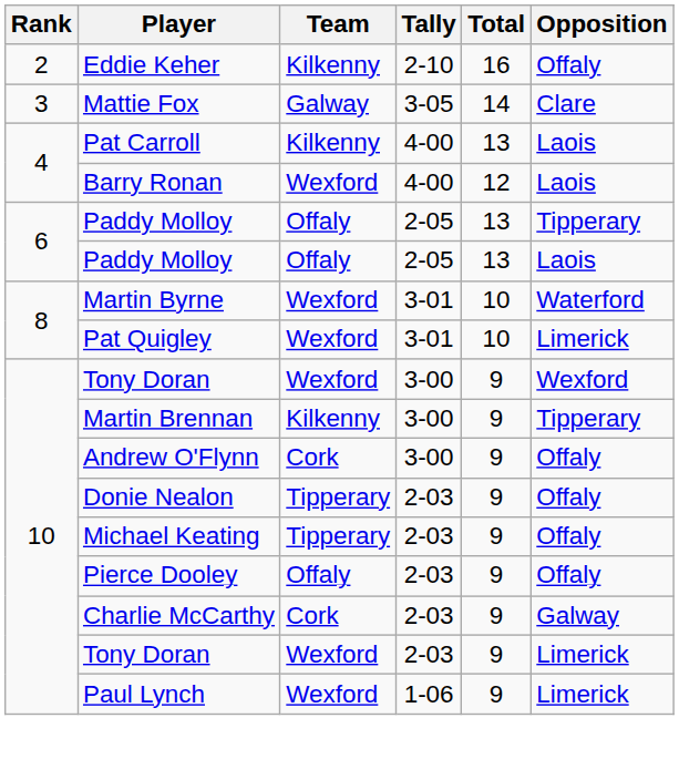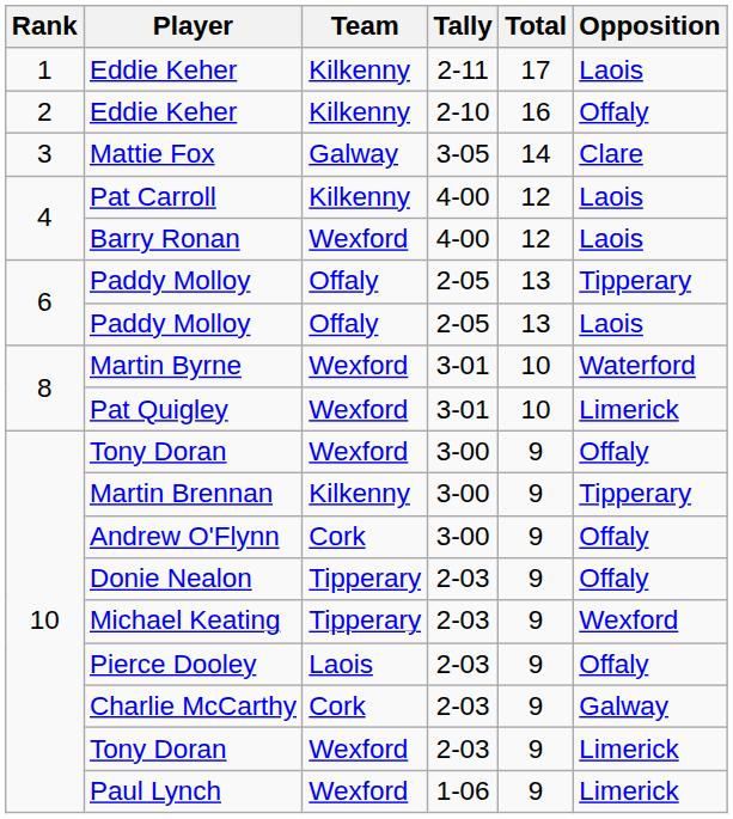 <table class="wikitable">
 <tr>
 <th>Rank</th>
 <th>Player</th>
 <th>Team</th>
 <th>Tally</th>
 <th>Total</th>
 <th>Opposition</th>
+</tr>
+<tr>
+<td rowspan=1 align=center>1</td>
+<td><a href='#'>Eddie Keher</a></td>
+<td><a href='#'>Kilkenny</a></td>
+<td align=center>2-11</td>
+<td align=center>17</td>
+<td><a href='#'>Laois</a></td>
 </tr>
 <tr>
 <td rowspan=1 align=center>2</td>
 <td><a href='#'>Eddie Keher</a></td>
 <td><a href='#'>Kilkenny</a></td>
 <td align=center>2-10</td>
 <td align=center>16</td>
 <td><a href='#'>Offaly</a></td>
 </tr>
 <tr>
 <td rowspan=1 align=center>3</td>
 <td><a href='#'>Mattie Fox</a></td>
 <td><a href='#'>Galway</a></td>
 <td align=center>3-05</td>
 <td align=center>14</td>
 <td><a href='#'>Clare</a></td>
 </tr>
 <tr>
 <td rowspan=2 align=center>4</td>
 <td><a href='#'>Pat Carroll</a></td>
 <td><a href='#'>Kilkenny</a></td>
 <td align=center>4-00</td>
-<td align=center>13</td>
+<td align=center>12</td>
 <td><a href='#'>Laois</a></td>
 </tr>
 <tr>
 <td><a href='#'>Barry Ronan</a></td>
 <td><a href='#'>Wexford</a></td>
 <td align=center>4-00</td>
 <td align=center>12</td>
 <td><a href='#'>Laois</a></td>
 </tr>
 <tr>
 <td rowspan=2 align=center>6</td>
 <td><a href='#'>Paddy Molloy</a></td>
 <td><a href='#'>Offaly</a></td>
 <td align=center>2-05</td>
 <td align=center>13</td>
 <td><a href='#'>Tipperary</a></td>
 </tr>
 <tr>
 <td><a href='#'>Paddy Molloy</a></td>
 <td><a href='#'>Offaly</a></td>
 <td align=center>2-05</td>
 <td align=center>13</td>
 <td><a href='#'>Laois</a></td>
 </tr>
 <tr>
 <td rowspan=2 align=center>8</td>
 <td><a href='#'>Martin Byrne</a></td>
 <td><a href='#'>Wexford</a></td>
 <td align=center>3-01</td>
 <td align=center>10</td>
 <td><a href='#'>Waterford</a></td>
 </tr>
 <tr>
 <td><a href='#'>Pat Quigley</a></td>
 <td><a href='#'>Wexford</a></td>
 <td align=center>3-01</td>
 <td align=center>10</td>
 <td><a href='#'>Limerick</a></td>
 </tr>
 <tr>
 <td rowspan=9 align=center>10</td>
 <td><a href='#'>Tony Doran</a></td>
 <td><a href='#'>Wexford</a></td>
 <td align=center>3-00</td>
 <td align=center>9</td>
-<td><a href='#'>Wexford</a></td>
+<td><a href='#'>Offaly</a></td>
 </tr>
 <tr>
 <td><a href='#'>Martin Brennan</a></td>
 <td><a href='#'>Kilkenny</a></td>
 <td align=center>3-00</td>
 <td align=center>9</td>
 <td><a href='#'>Tipperary</a></td>
 </tr>
 <tr>
 <td><a href='#'>Andrew O'Flynn</a></td>
 <td><a href='#'>Cork</a></td>
 <td align=center>3-00</td>
 <td align=center>9</td>
 <td><a href='#'>Offaly</a></td>
 </tr>
 <tr>
 <td><a href='#'>Donie Nealon</a></td>
 <td><a href='#'>Tipperary</a></td>
 <td align=center>2-03</td>
 <td align=center>9</td>
 <td><a href='#'>Offaly</a></td>
 </tr>
 <tr>
 <td><a href='#'>Michael Keating</a></td>
 <td><a href='#'>Tipperary</a></td>
 <td align=center>2-03</td>
 <td align=center>9</td>
-<td><a href='#'>Offaly</a></td>
+<td><a href='#'>Wexford</a></td>
 </tr>
 <tr>
 <td><a href='#'>Pierce Dooley</a></td>
-<td><a href='#'>Offaly</a></td>
+<td><a href='#'>Laois</a></td>
 <td align=center>2-03</td>
 <td align=center>9</td>
 <td><a href='#'>Offaly</a></td>
 </tr>
 <tr>
 <td><a href='#'>Charlie McCarthy</a></td>
 <td><a href='#'>Cork</a></td>
 <td align=center>2-03</td>
 <td align=center>9</td>
 <td><a href='#'>Galway</a></td>
 </tr>
 <tr>
 <td><a href='#'>Tony Doran</a></td>
 <td><a href='#'>Wexford</a></td>
 <td align=center>2-03</td>
 <td align=center>9</td>
 <td><a href='#'>Limerick</a></td>
 </tr>
 <tr>
 <td><a href='#'>Paul Lynch</a></td>
 <td><a href='#'>Wexford</a></td>
 <td align=center>1-06</td>
 <td align=center>9</td>
 <td><a href='#'>Limerick</a></td>
 </tr>
 </table>
